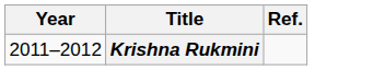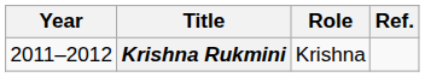 <table class="wikitable sortable plainrowheaders">
 <tr>
 <th>Year</th>
 <th>Title</th>
+<th>Role</th>
 <th class="unsortable">Ref.</th>
 </tr>
 <tr>
 <td>2011–2012</td>
 <th scope="row"><em>Krishna Rukmini</em></th>
+<td>Krishna</td>
 <td></td>
 </tr>
 </table>
